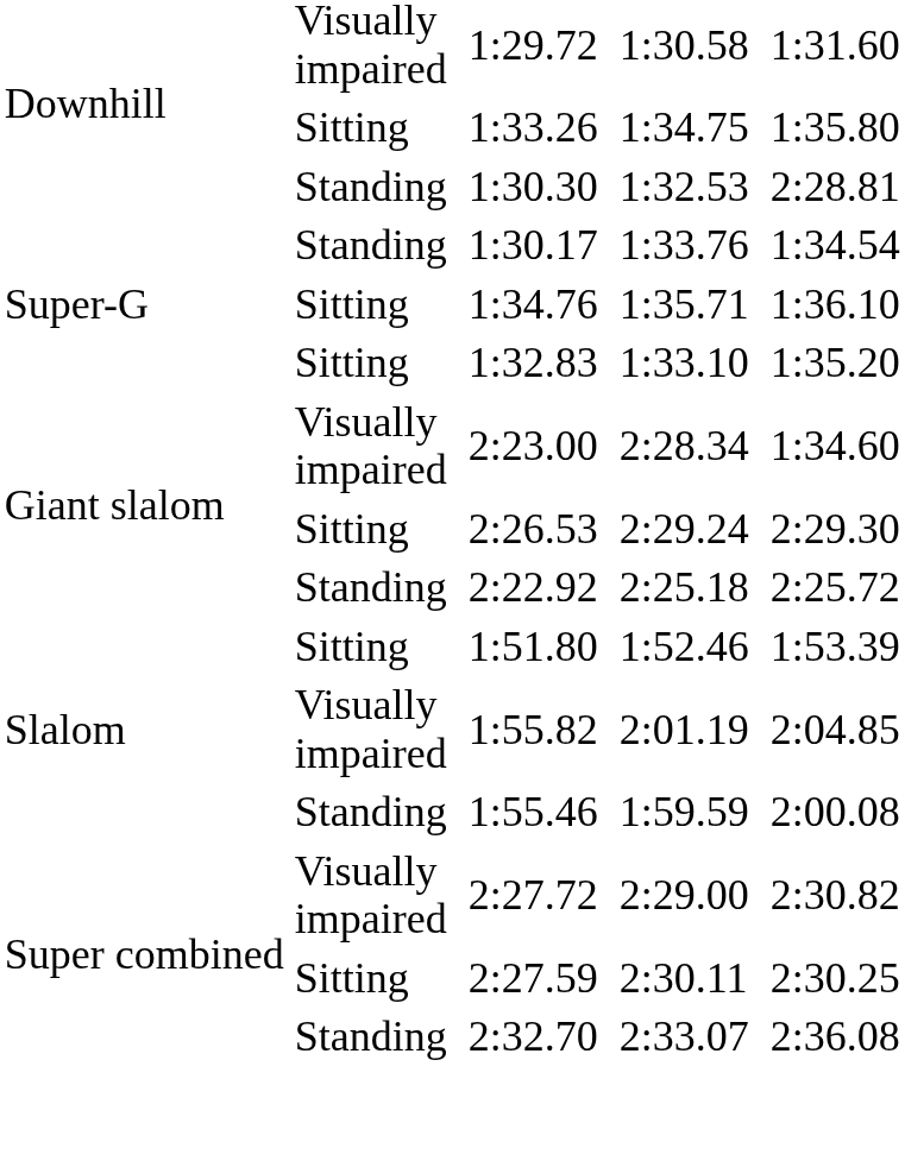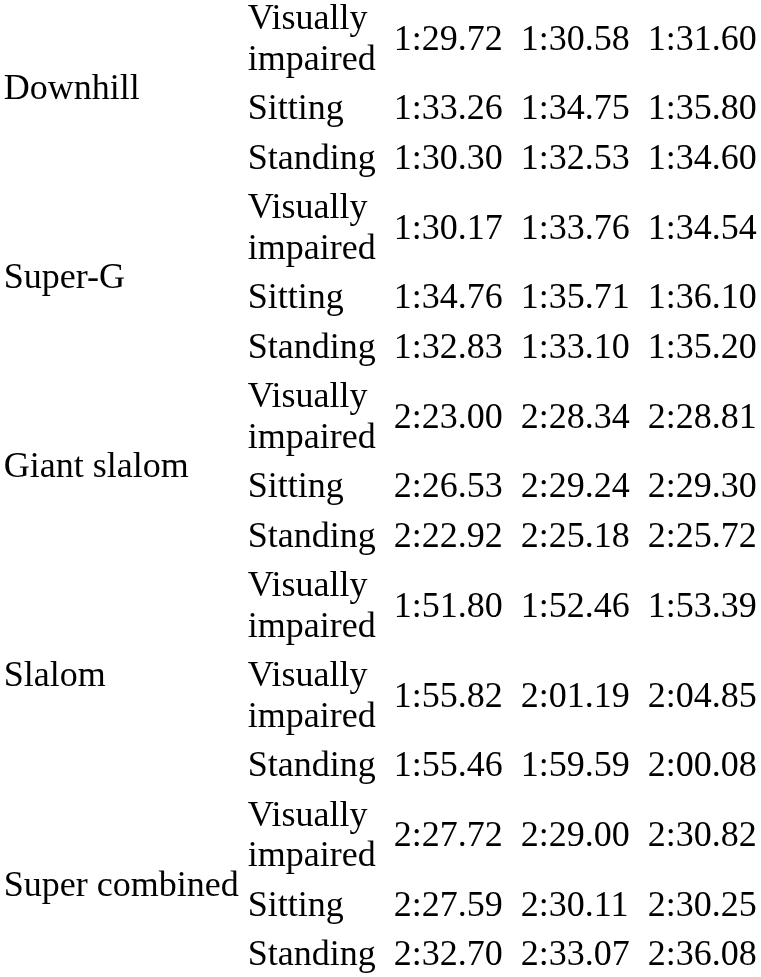 <table>
 <tr>
 <td rowspan="3">Downhill<br></td>
 <td>Visually<br>impaired</td>
 <td></td>
 <td>1:29.72</td>
 <td></td>
 <td>1:30.58</td>
 <td></td>
 <td>1:31.60</td>
 </tr>
 <tr>
 <td>Sitting</td>
 <td></td>
 <td>1:33.26</td>
 <td></td>
 <td>1:34.75</td>
 <td></td>
 <td>1:35.80</td>
 </tr>
 <tr>
 <td>Standing</td>
 <td></td>
 <td>1:30.30</td>
 <td></td>
 <td>1:32.53</td>
 <td></td>
-<td>2:28.81</td>
+<td>1:34.60</td>
 </tr>
 <tr>
 <td rowspan="3">Super-G<br></td>
-<td>Standing</td>
+<td>Visually<br>impaired</td>
 <td></td>
 <td>1:30.17</td>
 <td></td>
 <td>1:33.76</td>
 <td></td>
 <td>1:34.54</td>
 </tr>
 <tr>
 <td>Sitting</td>
 <td></td>
 <td>1:34.76</td>
 <td></td>
 <td>1:35.71</td>
 <td></td>
 <td>1:36.10</td>
 </tr>
 <tr>
-<td>Sitting</td>
+<td>Standing</td>
 <td></td>
 <td>1:32.83</td>
 <td></td>
 <td>1:33.10</td>
 <td></td>
 <td>1:35.20</td>
 </tr>
 <tr>
 <td rowspan="3">Giant slalom<br></td>
 <td>Visually<br>impaired</td>
 <td></td>
 <td>2:23.00</td>
 <td></td>
 <td>2:28.34</td>
 <td></td>
-<td>1:34.60</td>
+<td>2:28.81</td>
 </tr>
 <tr>
 <td>Sitting</td>
 <td></td>
 <td>2:26.53</td>
 <td></td>
 <td>2:29.24</td>
 <td></td>
 <td>2:29.30</td>
 </tr>
 <tr>
 <td>Standing</td>
 <td></td>
 <td>2:22.92</td>
 <td></td>
 <td>2:25.18</td>
 <td></td>
 <td>2:25.72</td>
 </tr>
 <tr>
 <td rowspan="3">Slalom<br></td>
-<td>Sitting</td>
+<td>Visually<br>impaired</td>
 <td></td>
 <td>1:51.80</td>
 <td></td>
 <td>1:52.46</td>
 <td></td>
 <td>1:53.39</td>
 </tr>
 <tr>
 <td>Visually<br>impaired</td>
 <td></td>
 <td>1:55.82</td>
 <td></td>
 <td>2:01.19</td>
 <td></td>
 <td>2:04.85</td>
 </tr>
 <tr>
 <td>Standing</td>
 <td></td>
 <td>1:55.46</td>
 <td></td>
 <td>1:59.59</td>
 <td></td>
 <td>2:00.08</td>
 </tr>
 <tr>
 <td rowspan="3">Super combined<br></td>
 <td>Visually<br>impaired</td>
 <td></td>
 <td>2:27.72</td>
 <td></td>
 <td>2:29.00</td>
 <td></td>
 <td>2:30.82</td>
 </tr>
 <tr>
 <td>Sitting</td>
 <td></td>
 <td>2:27.59</td>
 <td></td>
 <td>2:30.11</td>
 <td></td>
 <td>2:30.25</td>
 </tr>
 <tr>
 <td>Standing</td>
 <td></td>
 <td>2:32.70</td>
 <td></td>
 <td>2:33.07</td>
 <td></td>
 <td>2:36.08</td>
 </tr>
 </table>
